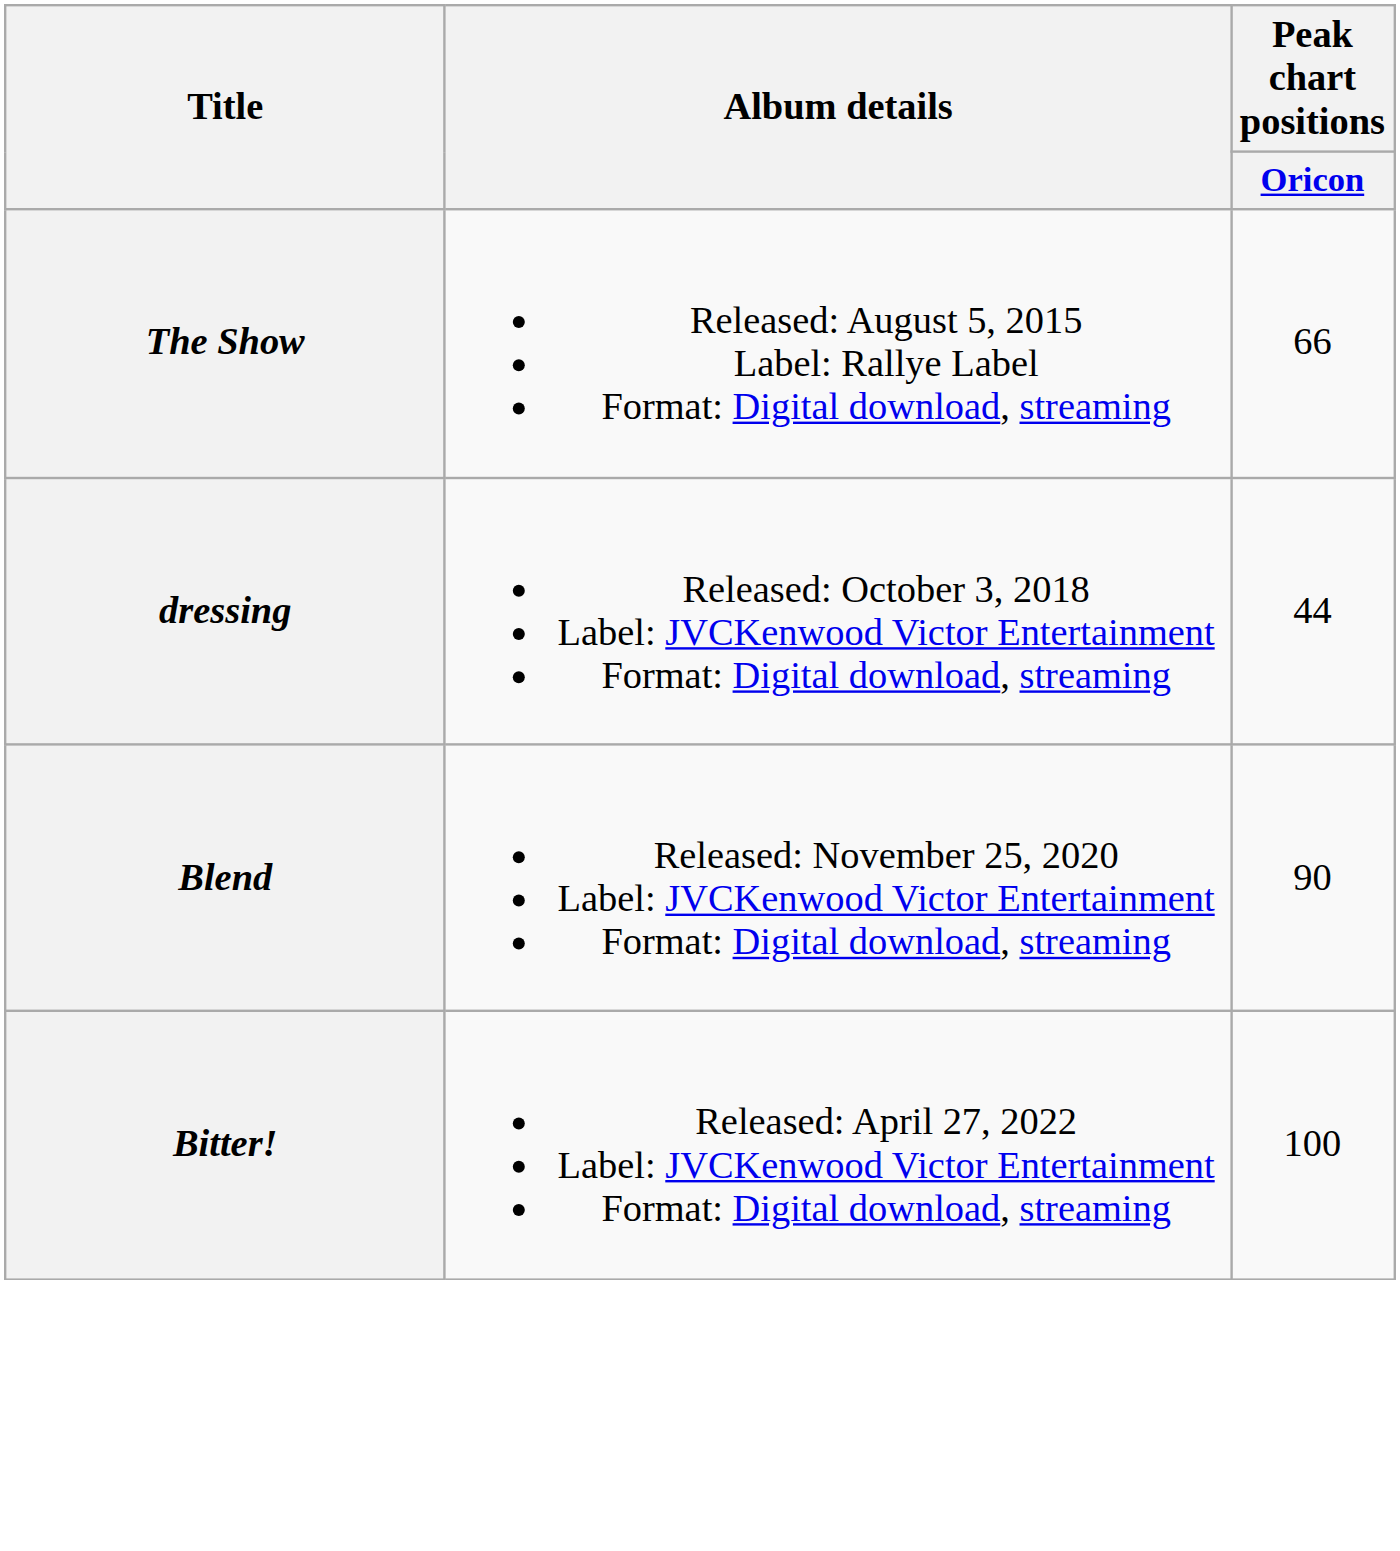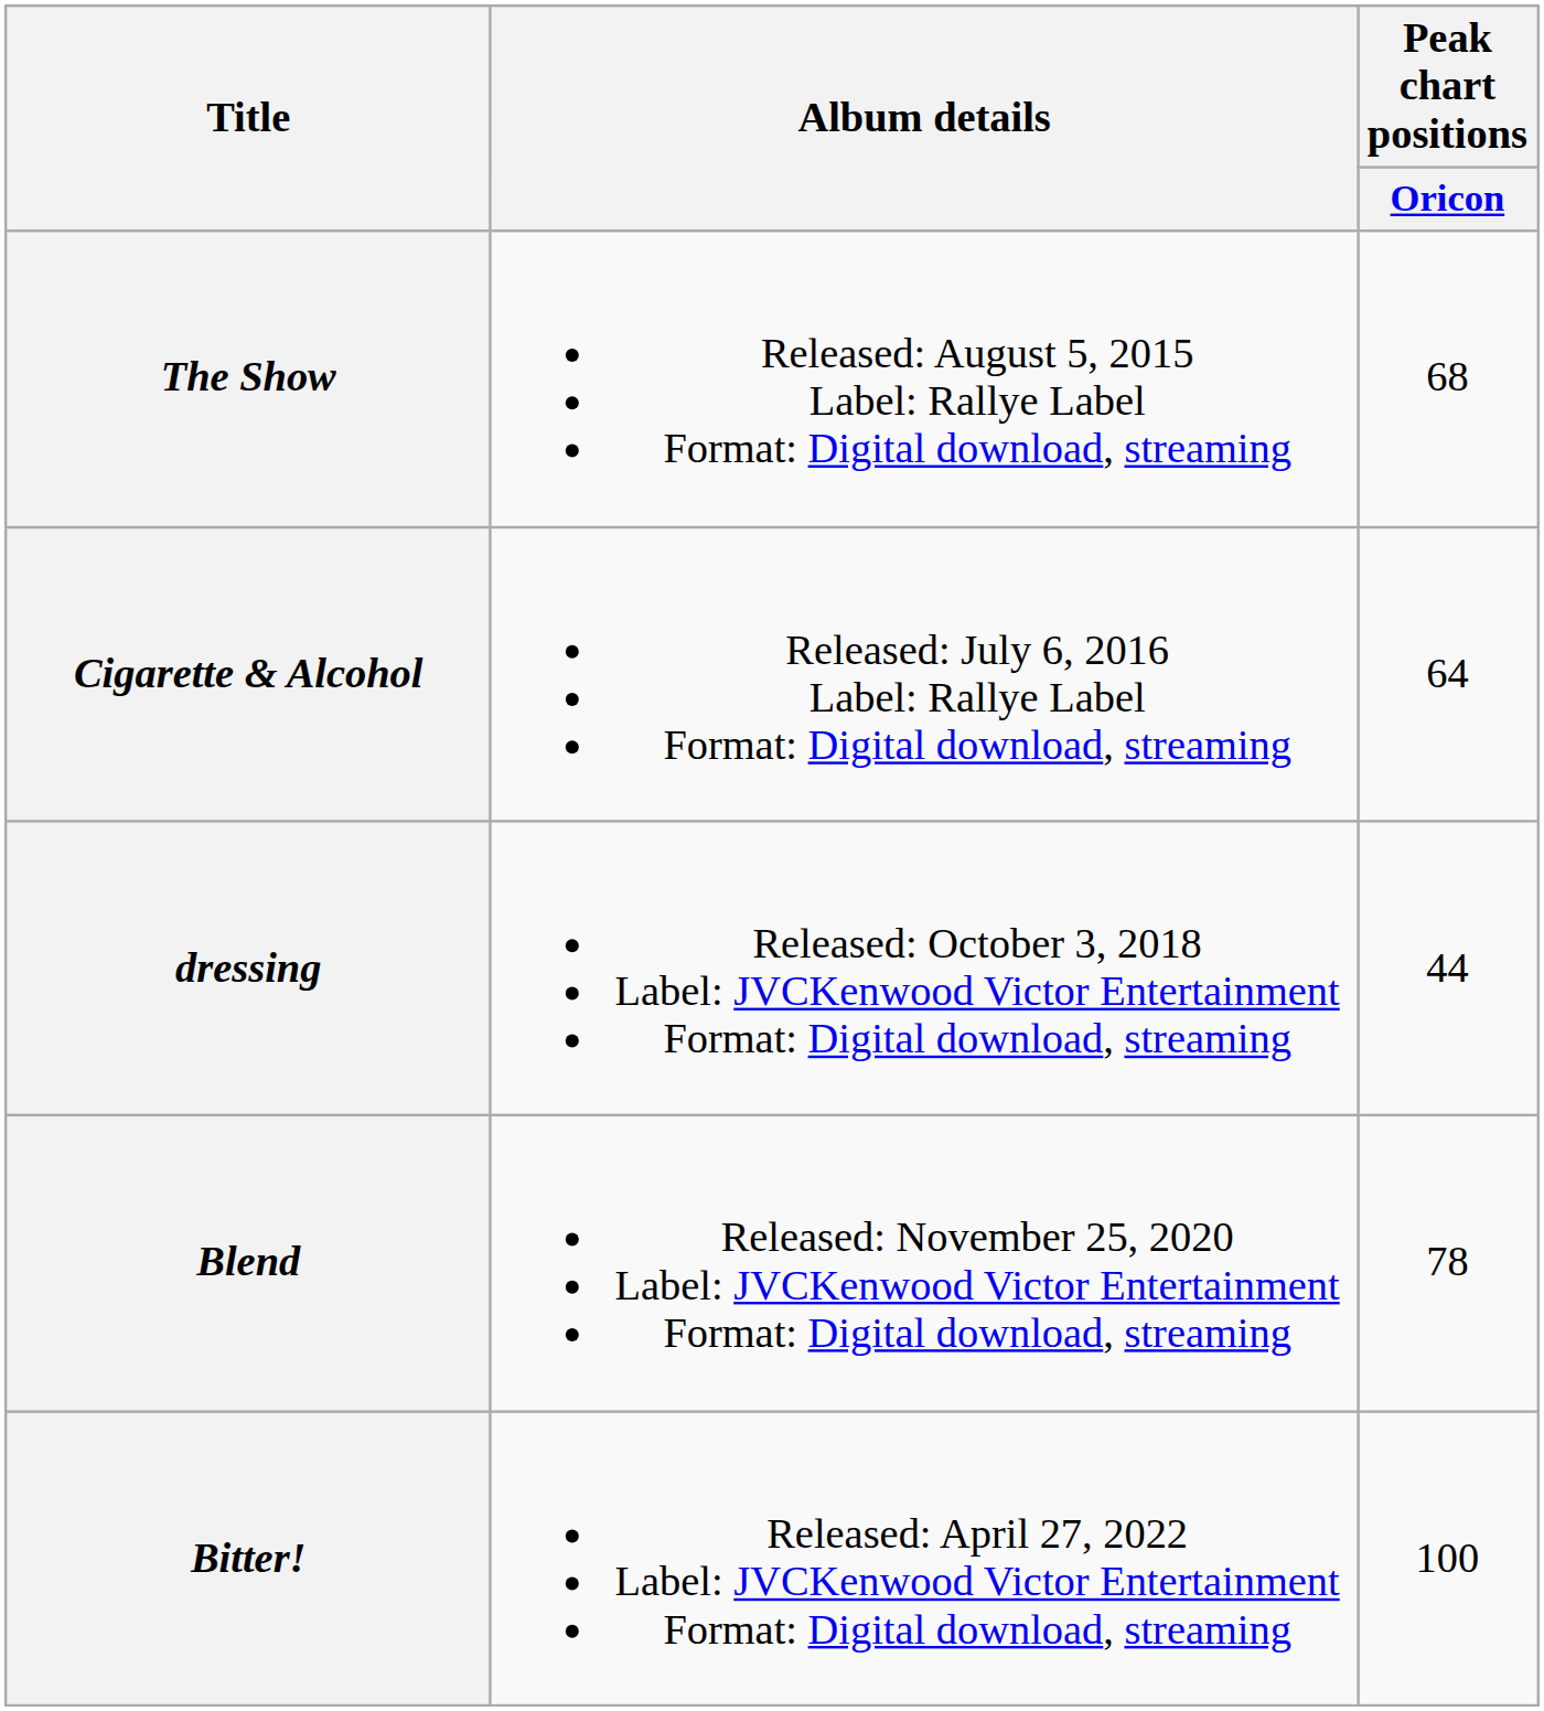 <table class="wikitable plainrowheaders" style="text-align:center;">
 <tr>
 <th scope="col" rowspan="2" style="width:11em;">Title</th>
 <th scope="col" rowspan="2" style="width:20em;">Album details</th>
 <th scope="col" colspan="1" style="width:1em;">Peak chart positions</th>
 </tr>
 <tr>
 <th scope="col" style="width:2em;font-size:90%;"><a href='#'>Oricon</a></th>
 </tr>
 <tr>
 <th scope=row><em>The Show</em></th>
 <td><br><ul><li>Released: August 5, 2015</li><li>Label: Rallye Label</li><li>Format: <a href='#'>Digital download</a>, <a href='#'>streaming</a></li></ul></td>
-<td>66</td>
+<td>68</td>
+</tr>
+<tr>
+<th scope=row><em>Cigarette & Alcohol</em></th>
+<td><br><ul><li>Released: July 6, 2016</li><li>Label: Rallye Label</li><li>Format: <a href='#'>Digital download</a>, <a href='#'>streaming</a></li></ul></td>
+<td>64</td>
 </tr>
 <tr>
 <th scope=row><em>dressing</em></th>
 <td><br><ul><li>Released: October 3, 2018</li><li>Label: <a href='#'>JVCKenwood Victor Entertainment</a></li><li>Format: <a href='#'>Digital download</a>, <a href='#'>streaming</a></li></ul></td>
 <td>44</td>
 </tr>
 <tr>
 <th scope=row><em>Blend</em></th>
 <td><br><ul><li>Released: November 25, 2020</li><li>Label: <a href='#'>JVCKenwood Victor Entertainment</a></li><li>Format: <a href='#'>Digital download</a>, <a href='#'>streaming</a></li></ul></td>
-<td>90</td>
+<td>78</td>
 </tr>
 <tr>
 <th scope=row><em>Bitter!</em></th>
 <td><br><ul><li>Released: April 27, 2022</li><li>Label: <a href='#'>JVCKenwood Victor Entertainment</a></li><li>Format: <a href='#'>Digital download</a>, <a href='#'>streaming</a></li></ul></td>
 <td>100</td>
 </tr>
 </table>
